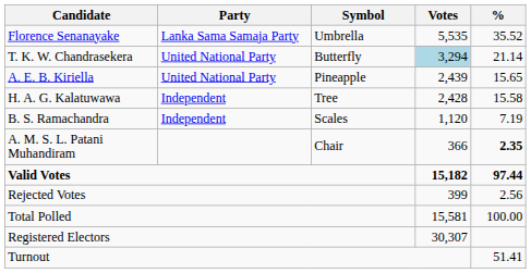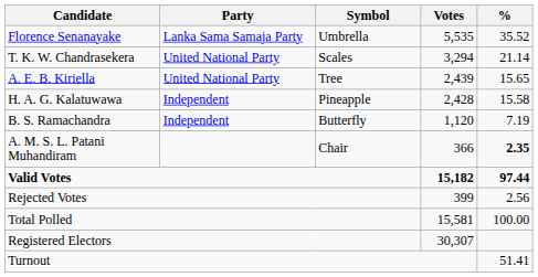 <table class="wikitable" border="1" style="text-align:right;">
 <tr>
 <th align=left width="180">Candidate</th>
 <th align=left width="180">Party</th>
 <th align=left width="120">Symbol</th>
 <th align=left width="60">Votes</th>
 <th align=left width="60">%</th>
 </tr>
 <tr>
 <td align=left><a href='#'>Florence Senanayake</a></td>
 <td align=left><a href='#'>Lanka Sama Samaja Party</a></td>
 <td align=left>Umbrella</td>
 <td align=right>5,535</td>
 <td align=right>35.52</td>
 </tr>
 <tr>
 <td align=left>T. K. W. Chandrasekera</td>
 <td align=left><a href='#'>United National Party</a></td>
-<td align=left>Butterfly</td>
-<td align=right style="background: lightblue;">3,294</td>
+<td align=left>Scales</td>
+<td align=right>3,294</td>
 <td align=right>21.14</td>
 </tr>
 <tr>
 <td align=left><a href='#'>A. E. B. Kiriella</a></td>
 <td align=left><a href='#'>United National Party</a></td>
-<td align=left>Pineapple</td>
+<td align=left>Tree</td>
 <td align=right>2,439</td>
 <td align=right>15.65</td>
 </tr>
 <tr>
 <td align=left>H. A. G. Kalatuwawa</td>
 <td align=left><a href='#'>Independent</a></td>
-<td align=left>Tree</td>
+<td align=left>Pineapple</td>
 <td align=right>2,428</td>
 <td align=right>15.58</td>
 </tr>
 <tr>
 <td align=left>B. S. Ramachandra</td>
 <td align=left><a href='#'>Independent</a></td>
-<td align=left>Scales</td>
+<td align=left>Butterfly</td>
 <td align=right>1,120</td>
 <td align=right>7.19</td>
 </tr>
 <tr>
 <td align=left>A. M. S. L. Patani Muhandiram</td>
 <td align=left></td>
 <td align=left>Chair</td>
 <td align=right>366</td>
 <td align=right><strong>2.35</strong></td>
 </tr>
 <tr>
 <td align=left colspan=3><strong>Valid Votes</strong></td>
 <td align=right><strong>15,182</strong></td>
 <td align=right><strong>97.44</strong></td>
 </tr>
 <tr>
 <td align=left colspan=3>Rejected Votes</td>
 <td align=right>399</td>
 <td align=right>2.56</td>
 </tr>
 <tr>
 <td align=left colspan=3>Total Polled</td>
 <td align=right>15,581</td>
 <td align=right>100.00</td>
 </tr>
 <tr>
 <td align=left colspan=3>Registered Electors</td>
 <td align=right>30,307</td>
 <td></td>
 </tr>
 <tr>
 <td align=left colspan=4>Turnout</td>
 <td align=right>51.41</td>
 </tr>
 </table>
